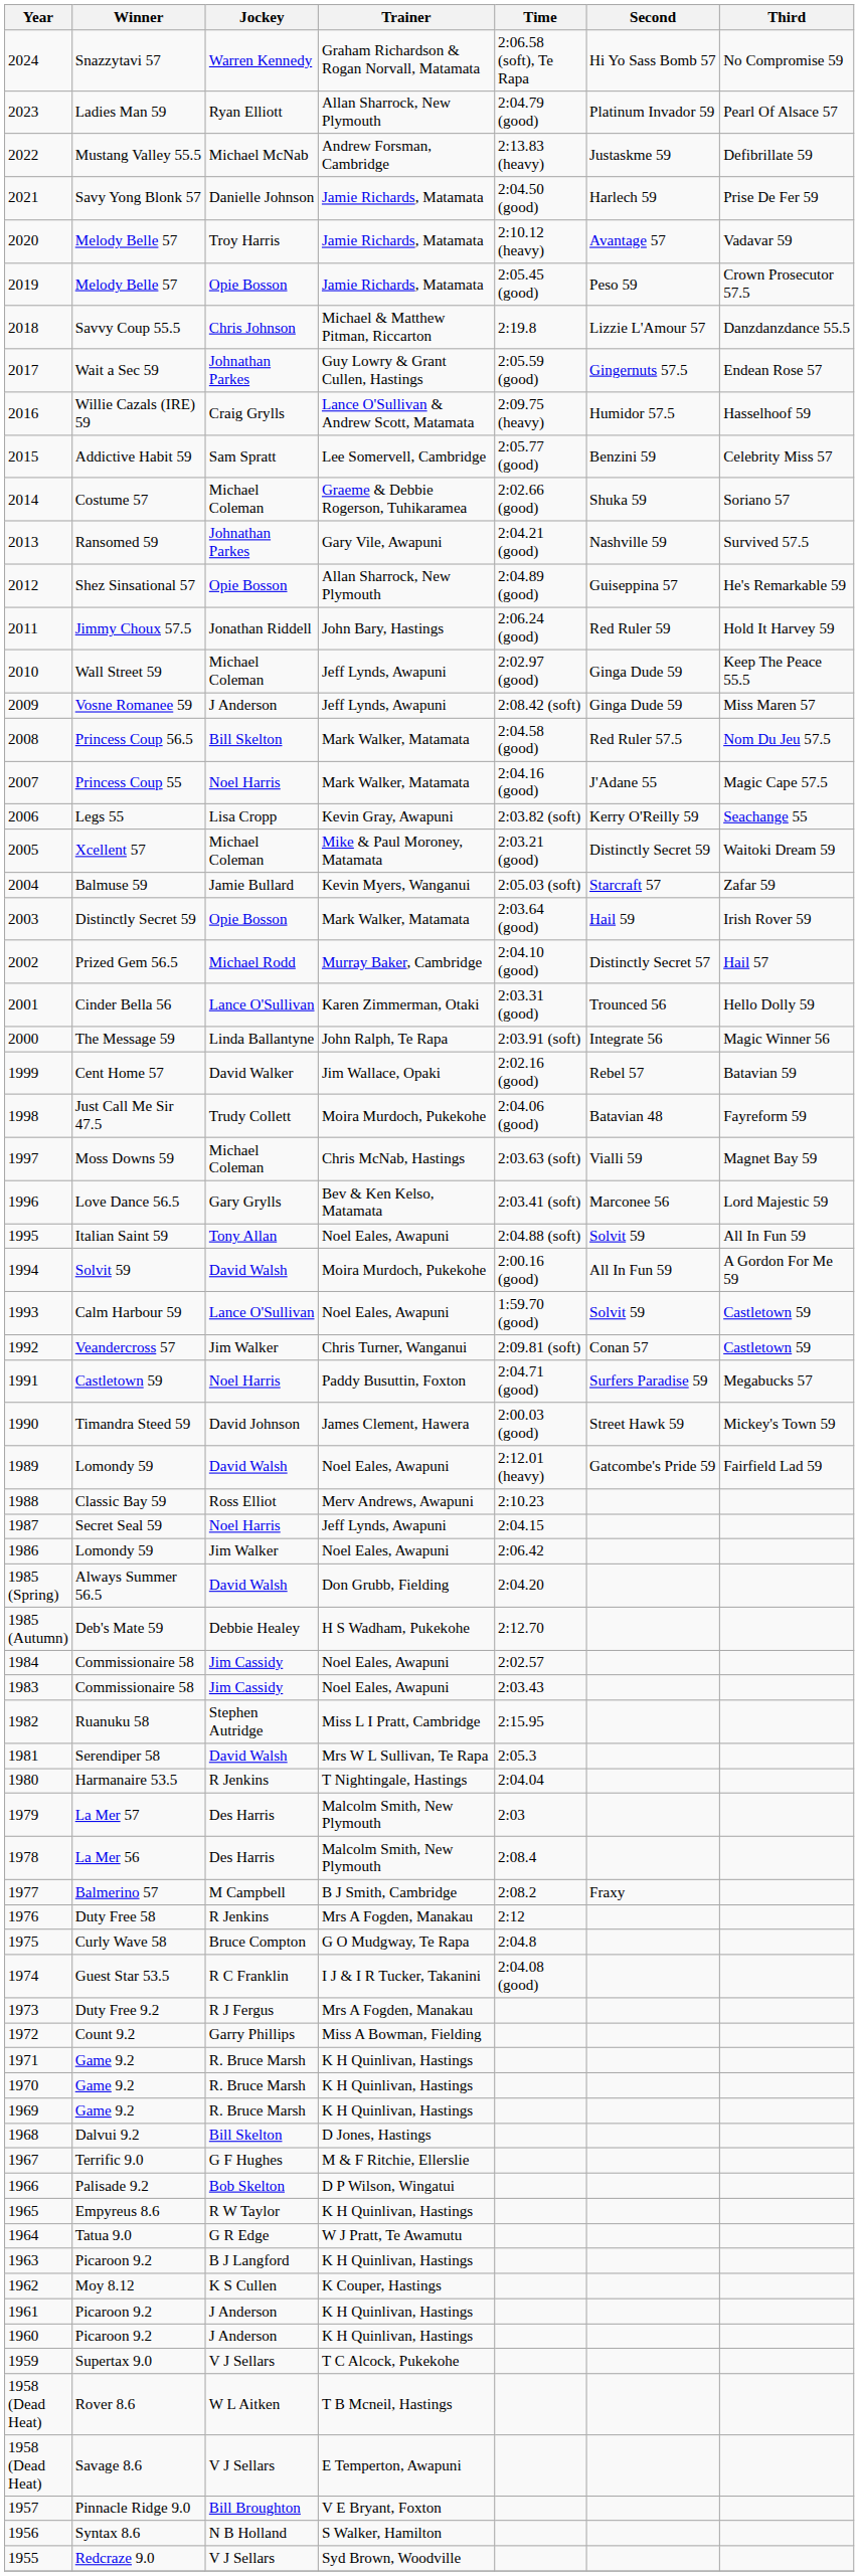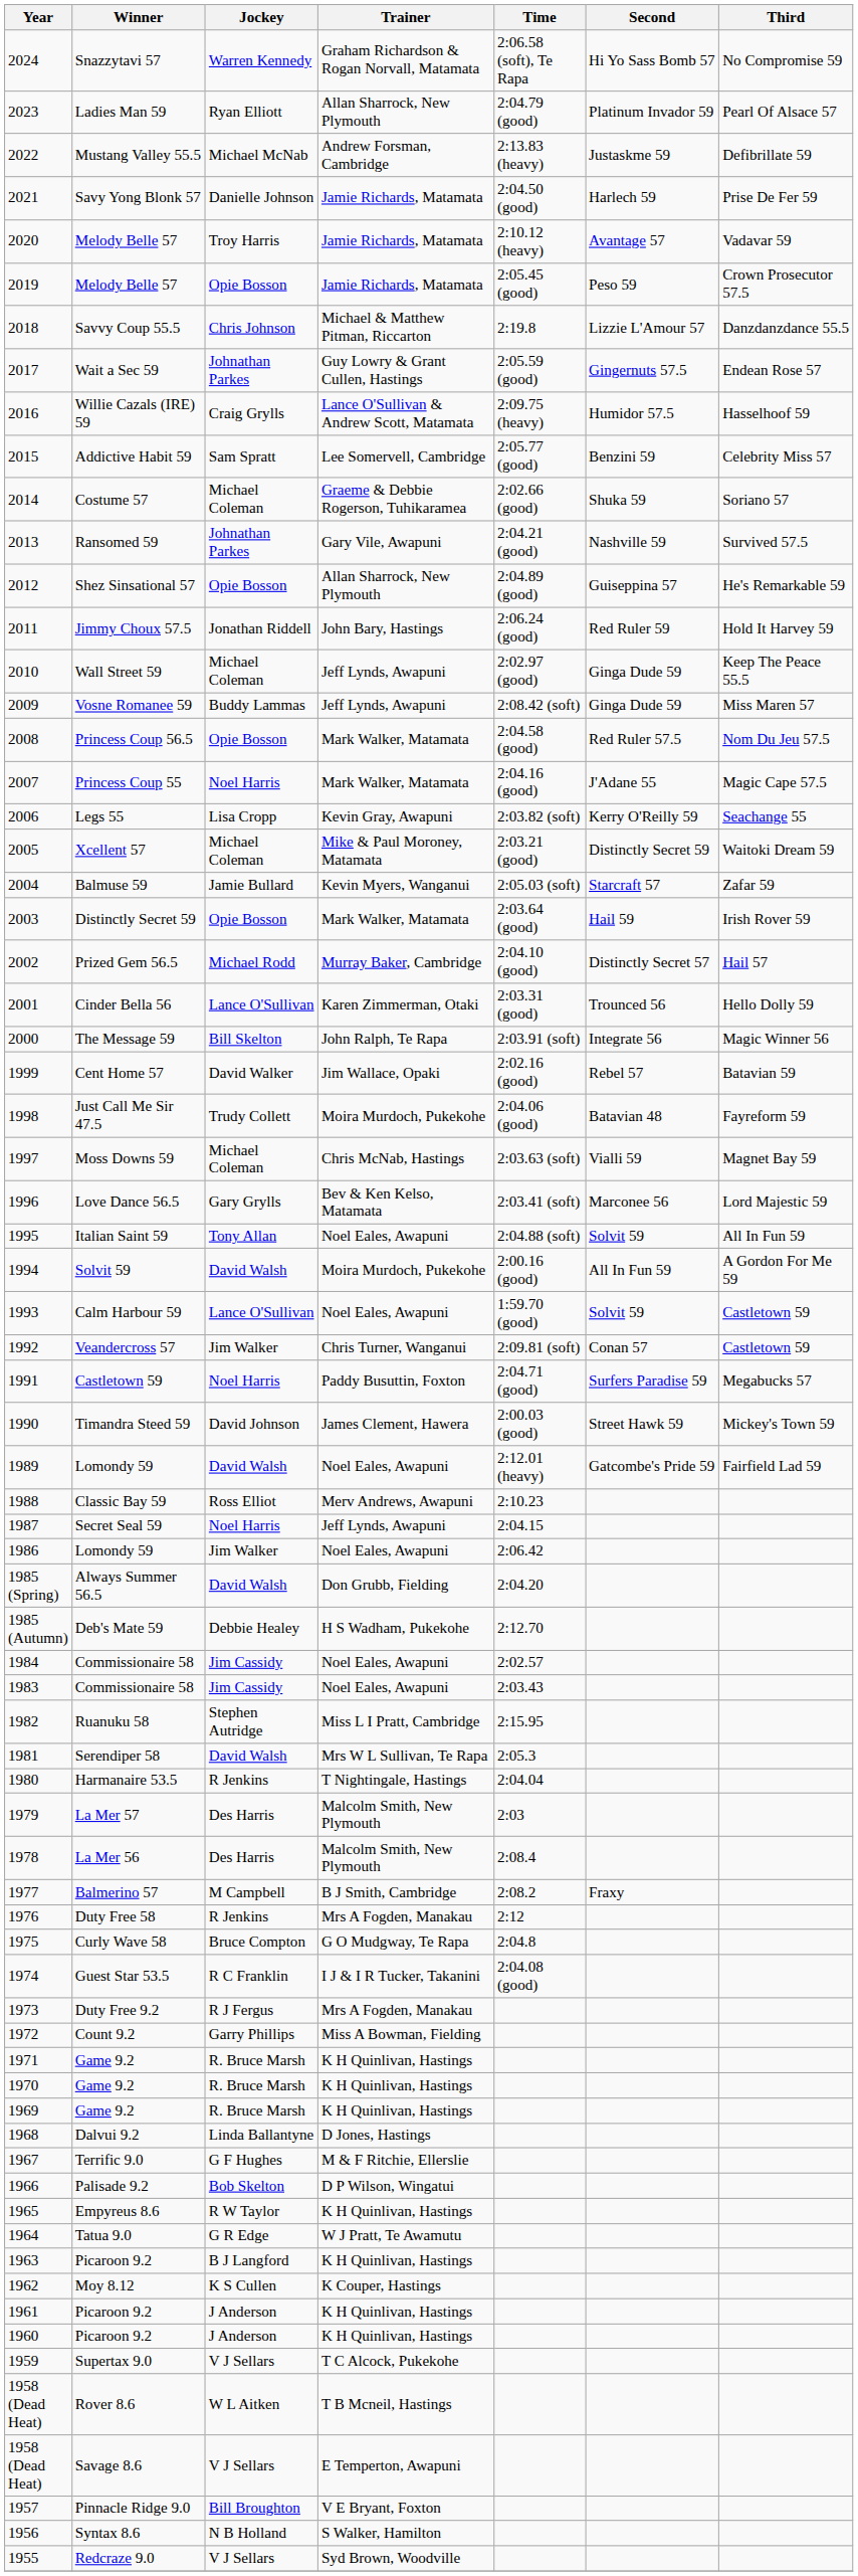 <table class="wikitable sortable" style="font-size:90%">
 <tr>
 <th style="width:38px">Year<br></th>
 <th style="width:120px">Winner<br></th>
 <th style="width:100px">Jockey<br></th>
 <th style="width:160px">Trainer<br></th>
 <th style="width:80px">Time<br></th>
 <th style="width:120px">Second<br></th>
 <th style="width:120px">Third<br></th>
 </tr>
 <tr>
 <td>2024</td>
 <td>Snazzytavi 57</td>
 <td><a href='#'>Warren Kennedy</a></td>
 <td>Graham Richardson & Rogan Norvall, Matamata</td>
 <td>2:06.58 (soft), Te Rapa</td>
 <td>Hi Yo Sass Bomb 57</td>
 <td>No Compromise 59</td>
 </tr>
 <tr>
 <td>2023 </td>
 <td>Ladies Man 59</td>
 <td>Ryan Elliott</td>
 <td>Allan Sharrock, New Plymouth</td>
 <td>2:04.79 (good)</td>
 <td>Platinum Invador 59</td>
 <td>Pearl Of Alsace 57</td>
 </tr>
 <tr>
 <td>2022 </td>
 <td>Mustang Valley 55.5</td>
 <td>Michael McNab</td>
 <td>Andrew Forsman, Cambridge</td>
 <td>2:13.83 (heavy)</td>
 <td>Justaskme 59</td>
 <td>Defibrillate 59</td>
 </tr>
 <tr>
 <td>2021 </td>
 <td>Savy Yong Blonk 57</td>
 <td>Danielle Johnson</td>
 <td><a href='#'>Jamie Richards</a>, Matamata</td>
 <td>2:04.50 (good)</td>
 <td>Harlech 59</td>
 <td>Prise De Fer 59</td>
 </tr>
 <tr>
 <td>2020 </td>
 <td><a href='#'>Melody Belle</a> 57</td>
 <td>Troy Harris</td>
 <td><a href='#'>Jamie Richards</a>, Matamata</td>
 <td>2:10.12 (heavy)</td>
 <td><a href='#'>Avantage</a> 57</td>
 <td>Vadavar 59</td>
 </tr>
 <tr>
 <td>2019 </td>
 <td><a href='#'>Melody Belle</a> 57 </td>
 <td><a href='#'>Opie Bosson</a></td>
 <td><a href='#'>Jamie Richards</a>, Matamata</td>
 <td>2:05.45 (good)</td>
 <td>Peso 59</td>
 <td>Crown Prosecutor 57.5</td>
 </tr>
 <tr>
 <td>2018</td>
 <td>Savvy Coup 55.5</td>
 <td><a href='#'>Chris Johnson</a></td>
 <td>Michael & Matthew Pitman, Riccarton</td>
 <td>2:19.8</td>
 <td>Lizzie L'Amour 57</td>
 <td>Danzdanzdance 55.5</td>
 </tr>
 <tr>
 <td>2017 </td>
 <td>Wait a Sec 59</td>
 <td><a href='#'>Johnathan Parkes</a></td>
 <td>Guy Lowry & Grant Cullen, Hastings</td>
 <td>2:05.59 (good)</td>
 <td><a href='#'>Gingernuts</a> 57.5</td>
 <td>Endean Rose 57</td>
 </tr>
 <tr>
 <td>2016 </td>
 <td>Willie Cazals (IRE) 59</td>
 <td>Craig Grylls</td>
 <td><a href='#'>Lance O'Sullivan</a> & Andrew Scott, Matamata</td>
 <td>2:09.75 (heavy)</td>
 <td>Humidor 57.5</td>
 <td>Hasselhoof 59</td>
 </tr>
 <tr>
 <td>2015 </td>
 <td>Addictive Habit 59</td>
 <td>Sam Spratt</td>
 <td>Lee Somervell, Cambridge</td>
 <td>2:05.77 (good)</td>
 <td>Benzini 59</td>
 <td>Celebrity Miss 57</td>
 </tr>
 <tr>
 <td>2014 </td>
 <td>Costume 57</td>
 <td>Michael Coleman</td>
 <td><a href='#'>Graeme</a> & Debbie Rogerson, Tuhikaramea</td>
 <td>2:02.66 (good)</td>
 <td>Shuka 59</td>
 <td>Soriano 57</td>
 </tr>
 <tr>
 <td>2013 </td>
 <td>Ransomed 59</td>
 <td><a href='#'>Johnathan Parkes</a></td>
 <td>Gary Vile, Awapuni</td>
 <td>2:04.21 (good)</td>
 <td>Nashville 59</td>
 <td>Survived 57.5</td>
 </tr>
 <tr>
 <td>2012 </td>
 <td>Shez Sinsational 57</td>
 <td><a href='#'>Opie Bosson</a></td>
 <td>Allan Sharrock, New Plymouth</td>
 <td>2:04.89 (good)</td>
 <td>Guiseppina 57</td>
 <td>He's Remarkable 59</td>
 </tr>
 <tr>
 <td>2011 </td>
 <td><a href='#'>Jimmy Choux</a> 57.5</td>
 <td>Jonathan Riddell</td>
 <td>John Bary, Hastings</td>
 <td>2:06.24 (good)</td>
 <td>Red Ruler 59</td>
 <td>Hold It Harvey 59</td>
 </tr>
 <tr>
 <td>2010 </td>
 <td>Wall Street 59</td>
 <td>Michael Coleman</td>
 <td>Jeff Lynds, Awapuni</td>
 <td>2:02.97 (good)</td>
 <td>Ginga Dude 59</td>
 <td>Keep The Peace 55.5</td>
 </tr>
 <tr>
 <td>2009 </td>
 <td><a href='#'>Vosne Romanee</a> 59</td>
-<td>J Anderson</td>
+<td>Buddy Lammas</td>
 <td>Jeff Lynds, Awapuni</td>
 <td>2:08.42 (soft)</td>
 <td>Ginga Dude 59</td>
 <td>Miss Maren 57</td>
 </tr>
 <tr>
 <td>2008 </td>
 <td><a href='#'>Princess Coup</a> 56.5</td>
-<td><a href='#'>Bill Skelton</a></td>
+<td><a href='#'>Opie Bosson</a></td>
 <td>Mark Walker, Matamata</td>
 <td>2:04.58 (good)</td>
 <td>Red Ruler 57.5</td>
 <td><a href='#'>Nom Du Jeu</a> 57.5</td>
 </tr>
 <tr>
 <td>2007 </td>
 <td><a href='#'>Princess Coup</a> 55</td>
 <td><a href='#'>Noel Harris</a></td>
 <td>Mark Walker, Matamata</td>
 <td>2:04.16 (good)</td>
 <td>J'Adane 55</td>
 <td>Magic Cape 57.5</td>
 </tr>
 <tr>
 <td>2006 </td>
 <td>Legs 55</td>
 <td>Lisa Cropp</td>
 <td>Kevin Gray, Awapuni</td>
 <td>2:03.82 (soft)</td>
 <td>Kerry O'Reilly 59</td>
 <td><a href='#'>Seachange</a> 55</td>
 </tr>
 <tr>
 <td>2005 </td>
 <td><a href='#'>Xcellent</a> 57</td>
 <td>Michael Coleman</td>
 <td><a href='#'>Mike</a> & Paul Moroney, Matamata</td>
 <td>2:03.21 (good)</td>
 <td>Distinctly Secret 59</td>
 <td>Waitoki Dream 59</td>
 </tr>
 <tr>
 <td>2004 </td>
 <td>Balmuse 59</td>
 <td>Jamie Bullard</td>
 <td>Kevin Myers, Wanganui</td>
 <td>2:05.03 (soft)</td>
 <td><a href='#'>Starcraft</a> 57</td>
 <td>Zafar 59</td>
 </tr>
 <tr>
 <td>2003 </td>
 <td>Distinctly Secret 59</td>
 <td><a href='#'>Opie Bosson</a></td>
 <td>Mark Walker, Matamata</td>
 <td>2:03.64 (good)</td>
 <td><a href='#'>Hail</a> 59</td>
 <td>Irish Rover 59</td>
 </tr>
 <tr>
 <td>2002 </td>
 <td>Prized Gem 56.5</td>
 <td><a href='#'>Michael Rodd</a></td>
 <td><a href='#'>Murray Baker</a>, Cambridge</td>
 <td>2:04.10 (good)</td>
 <td>Distinctly Secret 57</td>
 <td><a href='#'>Hail</a> 57</td>
 </tr>
 <tr>
 <td>2001 </td>
 <td>Cinder Bella 56</td>
 <td><a href='#'>Lance O'Sullivan</a></td>
 <td>Karen Zimmerman, Otaki</td>
 <td>2:03.31 (good)</td>
 <td>Trounced 56</td>
 <td>Hello Dolly 59</td>
 </tr>
 <tr>
 <td>2000 </td>
 <td>The Message 59</td>
-<td>Linda Ballantyne</td>
+<td><a href='#'>Bill Skelton</a></td>
 <td>John Ralph, Te Rapa</td>
 <td>2:03.91 (soft)</td>
 <td>Integrate 56</td>
 <td>Magic Winner 56</td>
 </tr>
 <tr>
 <td>1999 </td>
 <td>Cent Home 57</td>
 <td>David Walker</td>
 <td>Jim Wallace, Opaki</td>
 <td>2:02.16 (good)</td>
 <td>Rebel 57</td>
 <td>Batavian 59</td>
 </tr>
 <tr>
 <td>1998 </td>
 <td>Just Call Me Sir 47.5</td>
 <td>Trudy Collett</td>
 <td>Moira Murdoch, Pukekohe</td>
 <td>2:04.06 (good)</td>
 <td>Batavian 48</td>
 <td>Fayreform 59</td>
 </tr>
 <tr>
 <td>1997 </td>
 <td>Moss Downs 59</td>
 <td>Michael Coleman</td>
 <td>Chris McNab, Hastings</td>
 <td>2:03.63 (soft)</td>
 <td>Vialli 59</td>
 <td>Magnet Bay 59</td>
 </tr>
 <tr>
 <td>1996 </td>
 <td>Love Dance 56.5</td>
 <td>Gary Grylls</td>
 <td>Bev & Ken Kelso, Matamata</td>
 <td>2:03.41 (soft)</td>
 <td>Marconee 56</td>
 <td>Lord Majestic 59</td>
 </tr>
 <tr>
 <td>1995 </td>
 <td>Italian Saint 59</td>
 <td><a href='#'>Tony Allan</a></td>
 <td>Noel Eales, Awapuni</td>
 <td>2:04.88 (soft)</td>
 <td><a href='#'>Solvit</a> 59</td>
 <td>All In Fun 59</td>
 </tr>
 <tr>
 <td>1994 </td>
 <td><a href='#'>Solvit</a> 59</td>
 <td><a href='#'>David Walsh</a></td>
 <td>Moira Murdoch, Pukekohe</td>
 <td>2:00.16 (good)</td>
 <td>All In Fun 59</td>
 <td>A Gordon For Me 59</td>
 </tr>
 <tr>
 <td>1993 </td>
 <td>Calm Harbour 59</td>
 <td><a href='#'>Lance O'Sullivan</a></td>
 <td>Noel Eales, Awapuni</td>
 <td>1:59.70 (good)</td>
 <td><a href='#'>Solvit</a> 59</td>
 <td><a href='#'>Castletown</a> 59</td>
 </tr>
 <tr>
 <td>1992 </td>
 <td><a href='#'>Veandercross</a> 57</td>
 <td>Jim Walker</td>
 <td>Chris Turner, Wanganui</td>
 <td>2:09.81 (soft)</td>
 <td>Conan 57</td>
 <td><a href='#'>Castletown</a> 59</td>
 </tr>
 <tr>
 <td>1991 </td>
 <td><a href='#'>Castletown</a> 59</td>
 <td><a href='#'>Noel Harris</a></td>
 <td>Paddy Busuttin, Foxton</td>
 <td>2:04.71 (good)</td>
 <td><a href='#'>Surfers Paradise</a> 59</td>
 <td>Megabucks 57</td>
 </tr>
 <tr>
 <td>1990 </td>
 <td>Timandra Steed 59</td>
 <td>David Johnson</td>
 <td>James Clement, Hawera</td>
 <td>2:00.03 (good)</td>
 <td>Street Hawk 59</td>
 <td>Mickey's Town 59</td>
 </tr>
 <tr>
 <td>1989 </td>
 <td>Lomondy 59</td>
 <td><a href='#'>David Walsh</a></td>
 <td>Noel Eales, Awapuni</td>
 <td>2:12.01 (heavy)</td>
 <td>Gatcombe's Pride 59</td>
 <td>Fairfield Lad 59</td>
 </tr>
 <tr>
 <td>1988</td>
 <td>Classic Bay 59</td>
 <td>Ross Elliot</td>
 <td>Merv Andrews, Awapuni</td>
 <td>2:10.23</td>
 <td></td>
 <td></td>
 </tr>
 <tr>
 <td>1987</td>
 <td>Secret Seal 59</td>
 <td><a href='#'>Noel Harris</a></td>
 <td>Jeff Lynds, Awapuni</td>
 <td>2:04.15</td>
 <td></td>
 <td></td>
 </tr>
 <tr>
 <td>1986</td>
 <td>Lomondy 59</td>
 <td>Jim Walker</td>
 <td>Noel Eales, Awapuni</td>
 <td>2:06.42</td>
 <td></td>
 <td></td>
 </tr>
 <tr>
 <td>1985 (Spring)</td>
 <td>Always Summer 56.5</td>
 <td><a href='#'>David Walsh</a></td>
 <td>Don Grubb, Fielding</td>
 <td>2:04.20</td>
 <td></td>
 <td></td>
 </tr>
 <tr>
 <td>1985 (Autumn)</td>
 <td>Deb's Mate 59</td>
 <td>Debbie Healey</td>
 <td>H S Wadham, Pukekohe</td>
 <td>2:12.70</td>
 <td></td>
 <td></td>
 </tr>
 <tr>
 <td>1984</td>
 <td>Commissionaire 58</td>
 <td><a href='#'>Jim Cassidy</a></td>
 <td>Noel Eales, Awapuni</td>
 <td>2:02.57</td>
 <td></td>
 <td></td>
 </tr>
 <tr>
 <td>1983</td>
 <td>Commissionaire 58</td>
 <td><a href='#'>Jim Cassidy</a></td>
 <td>Noel Eales, Awapuni</td>
 <td>2:03.43</td>
 <td></td>
 <td></td>
 </tr>
 <tr>
 <td>1982</td>
 <td>Ruanuku 58</td>
 <td>Stephen Autridge</td>
 <td>Miss L I Pratt, Cambridge</td>
 <td>2:15.95</td>
 <td></td>
 <td></td>
 </tr>
 <tr>
 <td>1981</td>
 <td>Serendiper 58</td>
 <td><a href='#'>David Walsh</a></td>
 <td>Mrs W L Sullivan, Te Rapa</td>
 <td>2:05.3</td>
 <td></td>
 <td></td>
 </tr>
 <tr>
 <td>1980</td>
 <td>Harmanaire 53.5</td>
 <td>R Jenkins</td>
 <td>T Nightingale, Hastings</td>
 <td>2:04.04</td>
 <td></td>
 <td></td>
 </tr>
 <tr>
 <td>1979</td>
 <td><a href='#'>La Mer</a> 57</td>
 <td>Des Harris</td>
 <td>Malcolm Smith, New Plymouth</td>
 <td>2:03</td>
 <td></td>
 <td></td>
 </tr>
 <tr>
 <td>1978</td>
 <td><a href='#'>La Mer</a> 56</td>
 <td>Des Harris</td>
 <td>Malcolm Smith, New Plymouth</td>
 <td>2:08.4</td>
 <td></td>
 <td></td>
 </tr>
 <tr>
 <td>1977</td>
 <td><a href='#'>Balmerino</a> 57</td>
 <td>M Campbell</td>
 <td>B J Smith, Cambridge</td>
 <td>2:08.2</td>
 <td>Fraxy</td>
 <td></td>
 </tr>
 <tr>
 <td>1976</td>
 <td>Duty Free 58</td>
 <td>R Jenkins</td>
 <td>Mrs A Fogden, Manakau</td>
 <td>2:12</td>
 <td></td>
 <td></td>
 </tr>
 <tr>
 <td>1975</td>
 <td>Curly Wave 58</td>
 <td>Bruce Compton</td>
 <td>G O Mudgway, Te Rapa</td>
 <td>2:04.8</td>
 <td></td>
 <td></td>
 </tr>
 <tr>
 <td>1974</td>
 <td>Guest Star 53.5</td>
 <td>R C Franklin</td>
 <td>I J & I R Tucker, Takanini</td>
 <td>2:04.08 (good)</td>
 <td></td>
 <td></td>
 </tr>
 <tr>
 <td>1973</td>
 <td>Duty Free 9.2</td>
 <td>R J Fergus</td>
 <td>Mrs A Fogden, Manakau</td>
 <td></td>
 <td></td>
 <td></td>
 </tr>
 <tr>
 <td>1972</td>
 <td>Count  9.2</td>
 <td>Garry Phillips</td>
 <td>Miss A Bowman, Fielding</td>
 <td></td>
 <td></td>
 <td></td>
 </tr>
 <tr>
 <td>1971</td>
 <td><a href='#'>Game</a> 9.2</td>
 <td>R. Bruce Marsh</td>
 <td>K H Quinlivan, Hastings</td>
 <td></td>
 <td></td>
 <td></td>
 </tr>
 <tr>
 <td>1970</td>
 <td><a href='#'>Game</a> 9.2</td>
 <td>R. Bruce Marsh</td>
 <td>K H Quinlivan, Hastings</td>
 <td></td>
 <td></td>
 <td></td>
 </tr>
 <tr>
 <td>1969</td>
 <td><a href='#'>Game</a> 9.2</td>
 <td>R. Bruce Marsh</td>
 <td>K H Quinlivan, Hastings</td>
 <td></td>
 <td></td>
 <td></td>
 </tr>
 <tr>
 <td>1968</td>
 <td>Dalvui 9.2</td>
-<td><a href='#'>Bill Skelton</a></td>
+<td>Linda Ballantyne</td>
 <td>D Jones, Hastings</td>
 <td></td>
 <td></td>
 <td></td>
 </tr>
 <tr>
 <td>1967</td>
 <td>Terrific 9.0</td>
 <td>G F Hughes</td>
 <td>M & F Ritchie, Ellerslie</td>
 <td></td>
 <td></td>
 <td></td>
 </tr>
 <tr>
 <td>1966</td>
 <td>Palisade 9.2</td>
 <td><a href='#'>Bob Skelton</a></td>
 <td>D P Wilson, Wingatui</td>
 <td></td>
 <td></td>
 <td></td>
 </tr>
 <tr>
 <td>1965</td>
 <td>Empyreus 8.6</td>
 <td>R W Taylor</td>
 <td>K H Quinlivan, Hastings</td>
 <td></td>
 <td></td>
 <td></td>
 </tr>
 <tr>
 <td>1964</td>
 <td>Tatua 9.0</td>
 <td>G R Edge</td>
 <td>W J Pratt, Te Awamutu</td>
 <td></td>
 <td></td>
 <td></td>
 </tr>
 <tr>
 <td>1963</td>
 <td>Picaroon 9.2</td>
 <td>B J Langford</td>
 <td>K H Quinlivan, Hastings</td>
 <td></td>
 <td></td>
 <td></td>
 </tr>
 <tr>
 <td>1962</td>
 <td>Moy 8.12</td>
 <td>K S Cullen</td>
 <td>K Couper, Hastings</td>
 <td></td>
 <td></td>
 <td></td>
 </tr>
 <tr>
 <td>1961</td>
 <td>Picaroon 9.2</td>
 <td>J Anderson</td>
 <td>K H Quinlivan, Hastings</td>
 <td></td>
 <td></td>
 <td></td>
 </tr>
 <tr>
 <td>1960</td>
 <td>Picaroon 9.2</td>
 <td>J Anderson</td>
 <td>K H Quinlivan, Hastings</td>
 <td></td>
 <td></td>
 <td></td>
 </tr>
 <tr>
 <td>1959</td>
 <td>Supertax 9.0</td>
 <td>V J Sellars</td>
 <td>T C Alcock, Pukekohe</td>
 <td></td>
 <td></td>
 <td></td>
 </tr>
 <tr>
 <td>1958 (Dead Heat)</td>
 <td>Rover 8.6</td>
 <td>W L Aitken</td>
 <td>T B Mcneil, Hastings</td>
 <td></td>
 <td></td>
 <td></td>
 </tr>
 <tr>
 <td>1958 (Dead Heat)</td>
 <td>Savage 8.6</td>
 <td>V J Sellars</td>
 <td>E Temperton, Awapuni</td>
 <td></td>
 <td></td>
 <td></td>
 </tr>
 <tr>
 <td>1957</td>
 <td>Pinnacle Ridge 9.0</td>
 <td><a href='#'>Bill Broughton</a></td>
 <td>V E Bryant, Foxton</td>
 <td></td>
 <td></td>
 <td></td>
 </tr>
 <tr>
 <td>1956</td>
 <td>Syntax 8.6</td>
 <td>N B Holland</td>
 <td>S Walker, Hamilton</td>
 <td></td>
 <td></td>
 <td></td>
 </tr>
 <tr>
 <td>1955</td>
 <td><a href='#'>Redcraze</a> 9.0</td>
 <td>V J Sellars</td>
 <td>Syd Brown, Woodville</td>
 <td></td>
 <td></td>
 <td></td>
 </tr>
 <tr>
 </tr>
 </table>
